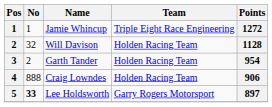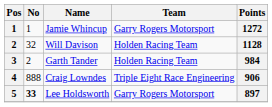 <table class="wikitable" style="font-size: 95%;">
 <tr>
 <th>Pos</th>
 <th>No</th>
 <th>Name</th>
 <th>Team</th>
 <th>Points</th>
 </tr>
 <tr>
 <th>1</th>
 <td>1</td>
 <td><a href='#'>Jamie Whincup</a></td>
-<td><a href='#'>Triple Eight Race Engineering</a></td>
+<td><a href='#'>Garry Rogers Motorsport</a></td>
 <th>1272</th>
 </tr>
 <tr>
 <th>2</th>
 <td>32</td>
 <td><a href='#'>Will Davison</a></td>
 <td><a href='#'>Holden Racing Team</a></td>
 <th>1128</th>
 </tr>
 <tr>
 <th>3</th>
 <td>2</td>
 <td><a href='#'>Garth Tander</a></td>
 <td><a href='#'>Holden Racing Team</a></td>
-<th>954</th>
+<th>984</th>
 </tr>
 <tr>
 <th>4</th>
 <td>888</td>
 <td><a href='#'>Craig Lowndes</a></td>
-<td><a href='#'>Holden Racing Team</a></td>
+<td><a href='#'>Triple Eight Race Engineering</a></td>
 <th>906</th>
 </tr>
 <tr>
 <th>5</th>
 <td><strong>33</strong></td>
 <td><a href='#'>Lee Holdsworth</a></td>
 <td><a href='#'>Garry Rogers Motorsport</a></td>
 <th>897</th>
 </tr>
 <tr>
 </tr>
 </table>
